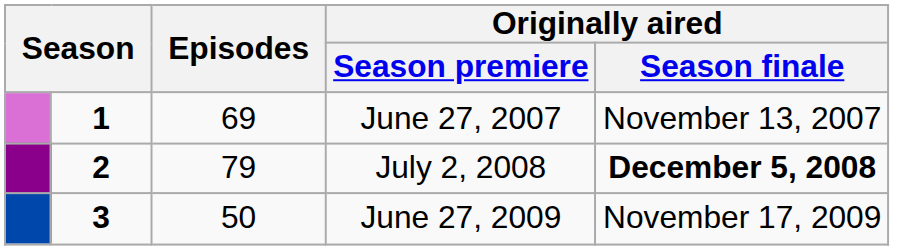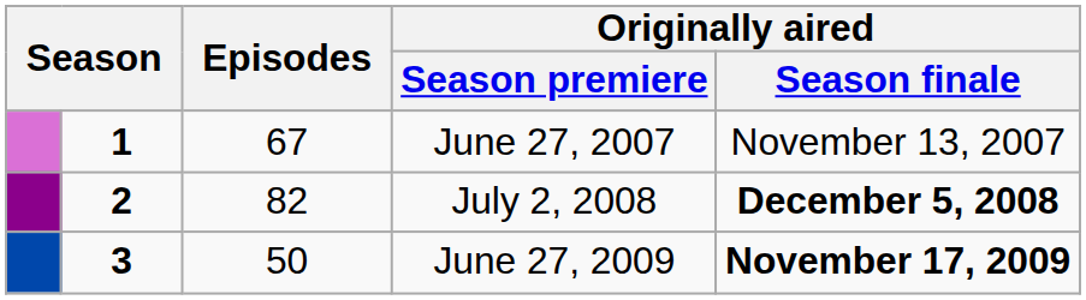 <table class="wikitable">
 <tr>
 <th style="padding:0 8px;" rowspan="2" colspan="2">Season</th>
 <th style="padding:0 8px;" rowspan="2">Episodes</th>
 <th style="padding:0 80px;" colspan="2">Originally aired</th>
 </tr>
 <tr>
 <th><a href='#'>Season premiere</a></th>
 <th><a href='#'>Season finale</a></th>
 </tr>
 <tr>
 <td style="background:Orchid; color:#1e90ff; text-align:center;"></td>
 <td style="text-align:center;"><strong>1</strong></td>
-<td style="text-align:center;">69</td>
+<td style="text-align:center;">67</td>
 <td style="text-align:center;">June 27, 2007</td>
 <td style="text-align:center;">November 13, 2007</td>
 </tr>
 <tr>
 <td style="background:#8b008b; color:#1e90ff; text-align:center;"></td>
 <td style="text-align:center;"><strong>2</strong></td>
-<td style="text-align:center;">79</td>
+<td style="text-align:center;">82</td>
 <td style="text-align:center;">July 2, 2008</td>
 <td style="text-align:center;"><strong>December 5, 2008</strong></td>
 </tr>
 <tr>
 <td style="background:#0047ab; color:#1e90ff; text-align:center;"></td>
 <td style="text-align:center;"><strong>3</strong></td>
 <td style="text-align:center;">50</td>
 <td style="text-align:center;">June 27, 2009</td>
-<td style="text-align:center;">November 17, 2009</td>
+<td style="text-align:center;"><strong>November 17, 2009</strong></td>
 </tr>
 </table>
